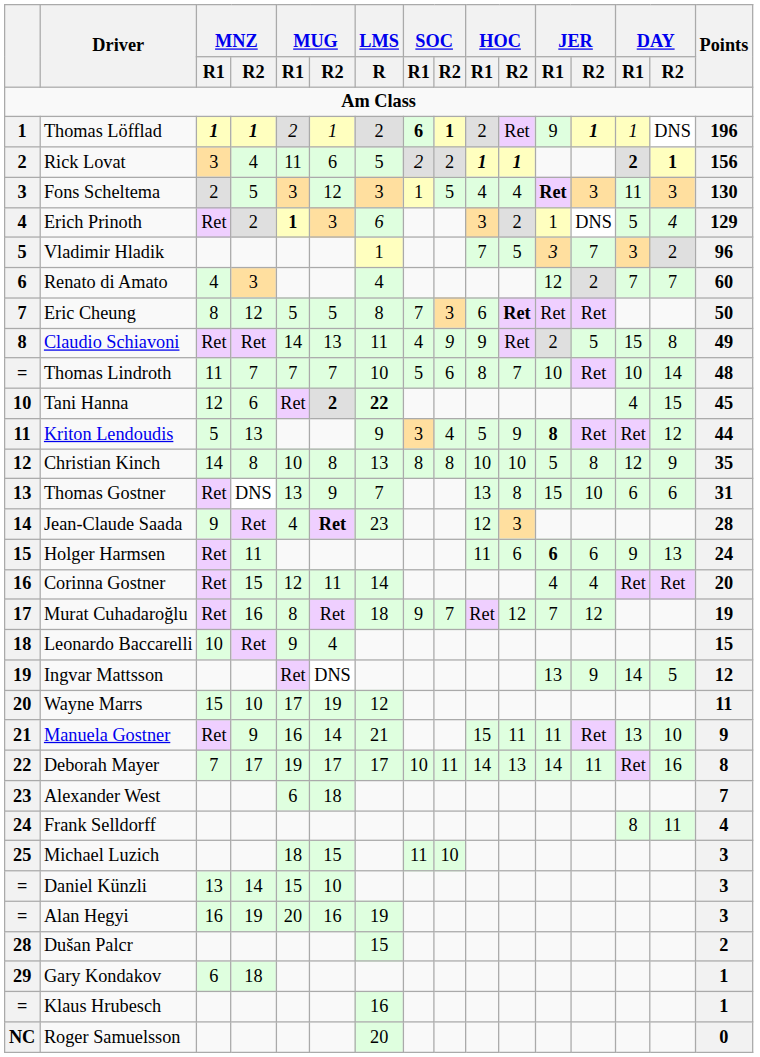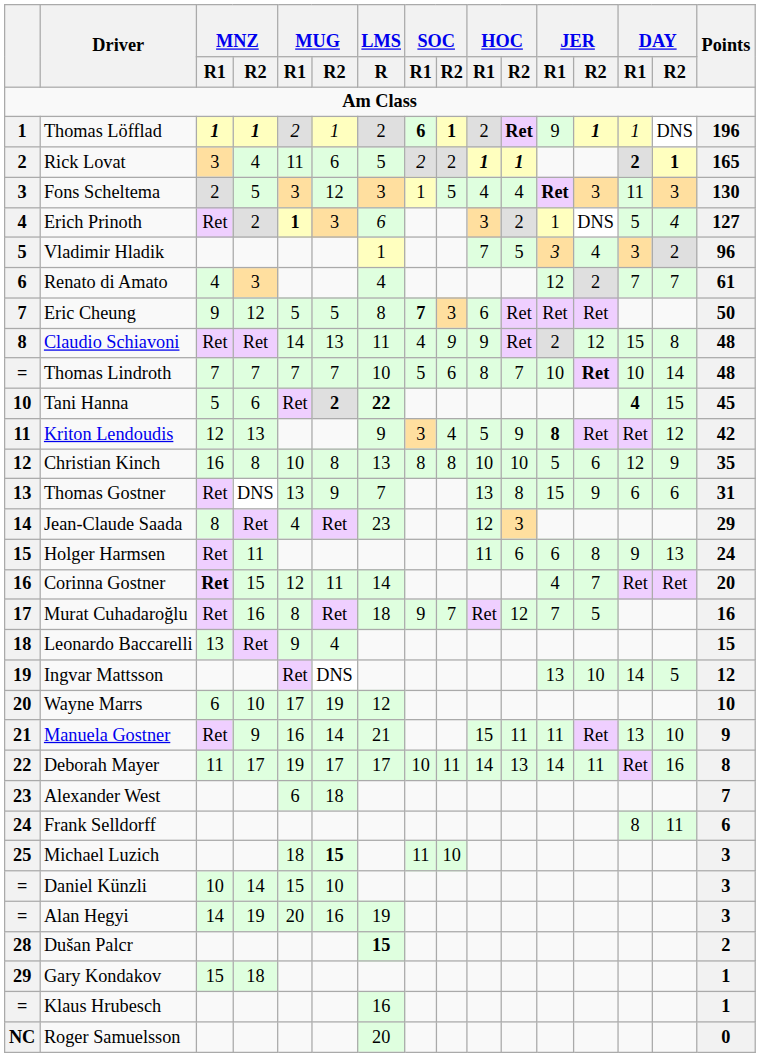 <table class="wikitable" style="font-size:90%; text-align:center">
 <tr style="background:#f9f9f9" valign="top">
 <th rowspan=2 valign="middle"></th>
 <th rowspan=2 valign="middle">Driver</th>
 <th colspan=2><br><a href='#'>MNZ</a></th>
 <th colspan=2><br><a href='#'>MUG</a></th>
 <th><br><a href='#'>LMS</a></th>
 <th colspan=2><br><a href='#'>SOC</a></th>
 <th colspan=2><br><a href='#'>HOC</a></th>
 <th colspan=2><br><a href='#'>JER</a></th>
 <th colspan=2><br><a href='#'>DAY</a></th>
 <th rowspan=2 valign="middle">Points</th>
 </tr>
 <tr>
 <th>R1</th>
 <th>R2</th>
 <th>R1</th>
 <th>R2</th>
 <th>R</th>
 <th>R1</th>
 <th>R2</th>
 <th>R1</th>
 <th>R2</th>
 <th>R1</th>
 <th>R2</th>
 <th>R1</th>
 <th>R2</th>
 </tr>
 <tr>
 <td colspan=16 align=center><strong>Am Class</strong></td>
 </tr>
 <tr>
 <th>1</th>
 <td align=left> Thomas Löfflad</td>
 <td style="background:#ffffbf;"><strong> <em>1</em> </strong></td>
 <td style="background:#ffffbf;"><strong> <em>1</em> </strong></td>
 <td style="background:#dfdfdf;"><em>2</em></td>
 <td style="background:#ffffbf;"><em>1</em></td>
 <td style="background:#dfdfdf;">2</td>
 <td style="background:#dfffdf;"><strong>6</strong></td>
 <td style="background:#ffffbf;"><strong>1</strong></td>
 <td style="background:#dfdfdf;">2</td>
-<td style="background:#efcfff;">Ret</td>
+<td style="background:#efcfff;"><strong>Ret</strong></td>
 <td style="background:#dfffdf;">9</td>
 <td style="background:#ffffbf;"><strong> <em>1</em> </strong></td>
 <td style="background:#ffffbf;"><em>1</em></td>
 <td style="background:#ffffff;">DNS</td>
 <th>196</th>
 </tr>
 <tr>
 <th>2</th>
 <td align=left> Rick Lovat</td>
 <td style="background:#ffdf9f;">3</td>
 <td style="background:#dfffdf;">4</td>
 <td style="background:#dfffdf;">11</td>
 <td style="background:#dfffdf;">6</td>
 <td style="background:#dfffdf;">5</td>
 <td style="background:#dfdfdf;"><em>2</em></td>
 <td style="background:#dfdfdf;">2</td>
 <td style="background:#ffffbf;"><strong> <em>1</em> </strong></td>
 <td style="background:#ffffbf;"><strong> <em>1</em> </strong></td>
 <td></td>
 <td></td>
 <td style="background:#dfdfdf;"><strong>2</strong></td>
 <td style="background:#ffffbf;"><strong>1</strong></td>
-<th>156</th>
+<th>165</th>
 </tr>
 <tr>
 <th>3</th>
 <td align=left> Fons Scheltema</td>
 <td style="background:#dfdfdf;">2</td>
 <td style="background:#dfffdf;">5</td>
 <td style="background:#ffdf9f;">3</td>
 <td style="background:#dfffdf;">12</td>
 <td style="background:#ffdf9f;">3</td>
 <td style="background:#ffffbf;">1</td>
 <td style="background:#dfffdf;">5</td>
 <td style="background:#dfffdf;">4</td>
 <td style="background:#dfffdf;">4</td>
 <td style="background:#efcfff;"><strong>Ret</strong></td>
 <td style="background:#ffdf9f;">3</td>
 <td style="background:#dfffdf;">11</td>
 <td style="background:#ffdf9f;">3</td>
 <th>130</th>
 </tr>
 <tr>
 <th>4</th>
 <td align=left> Erich Prinoth</td>
 <td style="background:#efcfff;">Ret</td>
 <td style="background:#dfdfdf;">2</td>
 <td style="background:#ffffbf;"><strong>1</strong></td>
 <td style="background:#ffdf9f;">3</td>
 <td style="background:#dfffdf;"><em>6</em></td>
 <td></td>
 <td></td>
 <td style="background:#ffdf9f;">3</td>
 <td style="background:#dfdfdf;">2</td>
 <td style="background:#ffffbf;">1</td>
 <td style="background:#ffffff;">DNS</td>
 <td style="background:#dfffdf;">5</td>
 <td style="background:#dfffdf;"><em>4</em></td>
-<th>129</th>
+<th>127</th>
 </tr>
 <tr>
 <th>5</th>
 <td align=left> Vladimir Hladik</td>
 <td></td>
 <td></td>
 <td></td>
 <td></td>
 <td style="background:#ffffbf;">1</td>
 <td></td>
 <td></td>
 <td style="background:#dfffdf;">7</td>
 <td style="background:#dfffdf;">5</td>
 <td style="background:#ffdf9f;"><em>3</em></td>
-<td style="background:#dfffdf;">7</td>
+<td style="background:#dfffdf;">4</td>
 <td style="background:#ffdf9f;">3</td>
 <td style="background:#dfdfdf;">2</td>
 <th>96</th>
 </tr>
 <tr>
 <th>6</th>
 <td align=left> Renato di Amato</td>
 <td style="background:#dfffdf;">4</td>
 <td style="background:#ffdf9f;">3</td>
 <td></td>
 <td></td>
 <td style="background:#dfffdf;">4</td>
 <td></td>
 <td></td>
 <td></td>
 <td></td>
 <td style="background:#dfffdf;">12</td>
 <td style="background:#dfdfdf;">2</td>
 <td style="background:#dfffdf;">7</td>
 <td style="background:#dfffdf;">7</td>
-<th>60</th>
+<th>61</th>
 </tr>
 <tr>
 <th>7</th>
 <td align=left> Eric Cheung</td>
-<td style="background:#dfffdf;">8</td>
+<td style="background:#dfffdf;">9</td>
 <td style="background:#dfffdf;">12</td>
 <td style="background:#dfffdf;">5</td>
 <td style="background:#dfffdf;">5</td>
 <td style="background:#dfffdf;">8</td>
-<td style="background:#dfffdf;">7</td>
+<td style="background:#dfffdf;"><strong>7</strong></td>
 <td style="background:#ffdf9f;">3</td>
 <td style="background:#dfffdf;">6</td>
-<td style="background:#efcfff;"><strong>Ret</strong></td>
+<td style="background:#efcfff;">Ret</td>
 <td style="background:#efcfff;">Ret</td>
 <td style="background:#efcfff;">Ret</td>
 <td></td>
 <td></td>
 <th>50</th>
 </tr>
 <tr>
 <th>8</th>
 <td align=left> <a href='#'>Claudio Schiavoni</a></td>
 <td style="background:#efcfff;">Ret</td>
 <td style="background:#efcfff;">Ret</td>
 <td style="background:#dfffdf;">14</td>
 <td style="background:#dfffdf;">13</td>
 <td style="background:#dfffdf;">11</td>
 <td style="background:#dfffdf;">4</td>
 <td style="background:#dfffdf;"><em>9</em></td>
 <td style="background:#dfffdf;">9</td>
 <td style="background:#efcfff;">Ret</td>
 <td style="background:#dfdfdf;">2</td>
-<td style="background:#dfffdf;">5</td>
+<td style="background:#dfffdf;">12</td>
 <td style="background:#dfffdf;">15</td>
 <td style="background:#dfffdf;">8</td>
-<th>49</th>
+<th>48</th>
 </tr>
 <tr>
 <th>=</th>
 <td align=left> Thomas Lindroth</td>
-<td style="background:#dfffdf;">11</td>
+<td style="background:#dfffdf;">7</td>
 <td style="background:#dfffdf;">7</td>
 <td style="background:#dfffdf;">7</td>
 <td style="background:#dfffdf;">7</td>
 <td style="background:#dfffdf;">10</td>
 <td style="background:#dfffdf;">5</td>
 <td style="background:#dfffdf;">6</td>
 <td style="background:#dfffdf;">8</td>
 <td style="background:#dfffdf;">7</td>
 <td style="background:#dfffdf;">10</td>
-<td style="background:#efcfff;">Ret</td>
+<td style="background:#efcfff;"><strong>Ret</strong></td>
 <td style="background:#dfffdf;">10</td>
 <td style="background:#dfffdf;">14</td>
 <th>48</th>
 </tr>
 <tr>
 <th>10</th>
 <td align=left> Tani Hanna</td>
-<td style="background:#dfffdf;">12</td>
+<td style="background:#dfffdf;">5</td>
 <td style="background:#dfffdf;">6</td>
 <td style="background:#efcfff;">Ret</td>
 <td style="background:#dfdfdf;"><strong>2</strong></td>
 <td style="background:#dfffdf;"><strong>22</strong></td>
 <td></td>
 <td></td>
 <td></td>
 <td></td>
 <td></td>
 <td></td>
-<td style="background:#dfffdf;">4</td>
+<td style="background:#dfffdf;"><strong>4</strong></td>
 <td style="background:#dfffdf;">15</td>
 <th>45</th>
 </tr>
 <tr>
 <th>11</th>
 <td align=left> <a href='#'>Kriton Lendoudis</a></td>
-<td style="background:#dfffdf;">5</td>
+<td style="background:#dfffdf;">12</td>
 <td style="background:#dfffdf;">13</td>
 <td></td>
 <td></td>
 <td style="background:#dfffdf;">9</td>
 <td style="background:#ffdf9f;">3</td>
 <td style="background:#dfffdf;">4</td>
 <td style="background:#dfffdf;">5</td>
 <td style="background:#dfffdf;">9</td>
 <td style="background:#dfffdf;"><strong>8</strong></td>
 <td style="background:#efcfff;">Ret</td>
 <td style="background:#efcfff;">Ret</td>
 <td style="background:#dfffdf;">12</td>
-<th>44</th>
+<th>42</th>
 </tr>
 <tr>
 <th>12</th>
 <td align=left> Christian Kinch</td>
-<td style="background:#dfffdf;">14</td>
+<td style="background:#dfffdf;">16</td>
 <td style="background:#dfffdf;">8</td>
 <td style="background:#dfffdf;">10</td>
 <td style="background:#dfffdf;">8</td>
 <td style="background:#dfffdf;">13</td>
 <td style="background:#dfffdf;">8</td>
 <td style="background:#dfffdf;">8</td>
 <td style="background:#dfffdf;">10</td>
 <td style="background:#dfffdf;">10</td>
 <td style="background:#dfffdf;">5</td>
-<td style="background:#dfffdf;">8</td>
+<td style="background:#dfffdf;">6</td>
 <td style="background:#dfffdf;">12</td>
 <td style="background:#dfffdf;">9</td>
 <th>35</th>
 </tr>
 <tr>
 <th>13</th>
 <td align=left> Thomas Gostner</td>
 <td style="background:#efcfff;">Ret</td>
 <td style="background:#ffffff;">DNS</td>
 <td style="background:#dfffdf;">13</td>
 <td style="background:#dfffdf;">9</td>
 <td style="background:#dfffdf;">7</td>
 <td></td>
 <td></td>
 <td style="background:#dfffdf;">13</td>
 <td style="background:#dfffdf;">8</td>
 <td style="background:#dfffdf;">15</td>
-<td style="background:#dfffdf;">10</td>
+<td style="background:#dfffdf;">9</td>
 <td style="background:#dfffdf;">6</td>
 <td style="background:#dfffdf;">6</td>
 <th>31</th>
 </tr>
 <tr>
 <th>14</th>
 <td align=left> Jean-Claude Saada</td>
-<td style="background:#dfffdf;">9</td>
+<td style="background:#dfffdf;">8</td>
 <td style="background:#efcfff;">Ret</td>
 <td style="background:#dfffdf;">4</td>
-<td style="background:#efcfff;"><strong>Ret</strong></td>
+<td style="background:#efcfff;">Ret</td>
 <td style="background:#dfffdf;">23</td>
 <td></td>
 <td></td>
 <td style="background:#dfffdf;">12</td>
 <td style="background:#ffdf9f;">3</td>
 <td></td>
 <td></td>
 <td></td>
 <td></td>
-<th>28</th>
+<th>29</th>
 </tr>
 <tr>
 <th>15</th>
 <td align=left> Holger Harmsen</td>
 <td style="background:#efcfff;">Ret</td>
 <td style="background:#dfffdf;">11</td>
 <td></td>
 <td></td>
 <td></td>
 <td></td>
 <td></td>
 <td style="background:#dfffdf;">11</td>
 <td style="background:#dfffdf;">6</td>
-<td style="background:#dfffdf;"><strong>6</strong></td>
 <td style="background:#dfffdf;">6</td>
+<td style="background:#dfffdf;">8</td>
 <td style="background:#dfffdf;">9</td>
 <td style="background:#dfffdf;">13</td>
 <th>24</th>
 </tr>
 <tr>
 <th>16</th>
 <td align=left> Corinna Gostner</td>
-<td style="background:#efcfff;">Ret</td>
+<td style="background:#efcfff;"><strong>Ret</strong></td>
 <td style="background:#dfffdf;">15</td>
 <td style="background:#dfffdf;">12</td>
 <td style="background:#dfffdf;">11</td>
 <td style="background:#dfffdf;">14</td>
 <td></td>
 <td></td>
 <td></td>
 <td></td>
 <td style="background:#dfffdf;">4</td>
-<td style="background:#dfffdf;">4</td>
+<td style="background:#dfffdf;">7</td>
 <td style="background:#efcfff;">Ret</td>
 <td style="background:#efcfff;">Ret</td>
 <th>20</th>
 </tr>
 <tr>
 <th>17</th>
 <td align=left> Murat Cuhadaroğlu</td>
 <td style="background:#efcfff;">Ret</td>
 <td style="background:#dfffdf;">16</td>
 <td style="background:#dfffdf;">8</td>
 <td style="background:#efcfff;">Ret</td>
 <td style="background:#dfffdf;">18</td>
 <td style="background:#dfffdf;">9</td>
 <td style="background:#dfffdf;">7</td>
 <td style="background:#efcfff;">Ret</td>
 <td style="background:#dfffdf;">12</td>
 <td style="background:#dfffdf;">7</td>
-<td style="background:#dfffdf;">12</td>
+<td style="background:#dfffdf;">5</td>
 <td></td>
 <td></td>
-<th>19</th>
+<th>16</th>
 </tr>
 <tr>
 <th>18</th>
 <td align=left> Leonardo Baccarelli</td>
-<td style="background:#dfffdf;">10</td>
+<td style="background:#dfffdf;">13</td>
 <td style="background:#efcfff;">Ret</td>
 <td style="background:#dfffdf;">9</td>
 <td style="background:#dfffdf;">4</td>
 <td></td>
 <td></td>
 <td></td>
 <td></td>
 <td></td>
 <td></td>
 <td></td>
 <td></td>
 <td></td>
 <th>15</th>
 </tr>
 <tr>
 <th>19</th>
 <td align=left> Ingvar Mattsson</td>
 <td></td>
 <td></td>
 <td style="background:#efcfff;">Ret</td>
 <td style="background:#ffffff;">DNS</td>
 <td></td>
 <td></td>
 <td></td>
 <td></td>
 <td></td>
 <td style="background:#dfffdf;">13</td>
-<td style="background:#dfffdf;">9</td>
+<td style="background:#dfffdf;">10</td>
 <td style="background:#dfffdf;">14</td>
 <td style="background:#dfffdf;">5</td>
 <th>12</th>
 </tr>
 <tr>
 <th>20</th>
 <td align=left> Wayne Marrs</td>
-<td style="background:#dfffdf;">15</td>
+<td style="background:#dfffdf;">6</td>
 <td style="background:#dfffdf;">10</td>
 <td style="background:#dfffdf;">17</td>
 <td style="background:#dfffdf;">19</td>
 <td style="background:#dfffdf;">12</td>
 <td></td>
 <td></td>
 <td></td>
 <td></td>
 <td></td>
 <td></td>
 <td></td>
 <td></td>
-<th>11</th>
+<th>10</th>
 </tr>
 <tr>
 <th>21</th>
 <td align=left> <a href='#'>Manuela Gostner</a></td>
 <td style="background:#efcfff;">Ret</td>
 <td style="background:#dfffdf;">9</td>
 <td style="background:#dfffdf;">16</td>
 <td style="background:#dfffdf;">14</td>
 <td style="background:#dfffdf;">21</td>
 <td></td>
 <td></td>
 <td style="background:#dfffdf;">15</td>
 <td style="background:#dfffdf;">11</td>
 <td style="background:#dfffdf;">11</td>
 <td style="background:#efcfff;">Ret</td>
 <td style="background:#dfffdf;">13</td>
 <td style="background:#dfffdf;">10</td>
 <th>9</th>
 </tr>
 <tr>
 <th>22</th>
 <td align=left> Deborah Mayer</td>
-<td style="background:#dfffdf;">7</td>
+<td style="background:#dfffdf;">11</td>
 <td style="background:#dfffdf;">17</td>
 <td style="background:#dfffdf;">19</td>
 <td style="background:#dfffdf;">17</td>
 <td style="background:#dfffdf;">17</td>
 <td style="background:#dfffdf;">10</td>
 <td style="background:#dfffdf;">11</td>
 <td style="background:#dfffdf;">14</td>
 <td style="background:#dfffdf;">13</td>
 <td style="background:#dfffdf;">14</td>
 <td style="background:#dfffdf;">11</td>
 <td style="background:#efcfff;">Ret</td>
 <td style="background:#dfffdf;">16</td>
 <th>8</th>
 </tr>
 <tr>
 <th>23</th>
 <td align=left> Alexander West</td>
 <td></td>
 <td></td>
 <td style="background:#dfffdf;">6</td>
 <td style="background:#dfffdf;">18</td>
 <td></td>
 <td></td>
 <td></td>
 <td></td>
 <td></td>
 <td></td>
 <td></td>
 <td></td>
 <td></td>
 <th>7</th>
 </tr>
 <tr>
 <th>24</th>
 <td align=left> Frank Selldorff</td>
 <td></td>
 <td></td>
 <td></td>
 <td></td>
 <td></td>
 <td></td>
 <td></td>
 <td></td>
 <td></td>
 <td></td>
 <td></td>
 <td style="background:#dfffdf;">8</td>
 <td style="background:#dfffdf;">11</td>
-<th>4</th>
+<th>6</th>
 </tr>
 <tr>
 <th>25</th>
 <td align=left> Michael Luzich</td>
 <td></td>
 <td></td>
 <td style="background:#dfffdf;">18</td>
-<td style="background:#dfffdf;">15</td>
+<td style="background:#dfffdf;"><strong>15</strong></td>
 <td></td>
 <td style="background:#dfffdf;">11</td>
 <td style="background:#dfffdf;">10</td>
 <td></td>
 <td></td>
 <td></td>
 <td></td>
 <td></td>
 <td></td>
 <th>3</th>
 </tr>
 <tr>
 <th>=</th>
 <td align=left> Daniel Künzli</td>
-<td style="background:#dfffdf;">13</td>
+<td style="background:#dfffdf;">10</td>
 <td style="background:#dfffdf;">14</td>
 <td style="background:#dfffdf;">15</td>
 <td style="background:#dfffdf;">10</td>
 <td></td>
 <td></td>
 <td></td>
 <td></td>
 <td></td>
 <td></td>
 <td></td>
 <td></td>
 <td></td>
 <th>3</th>
 </tr>
 <tr>
 <th>=</th>
 <td align=left> Alan Hegyi</td>
-<td style="background:#dfffdf;">16</td>
+<td style="background:#dfffdf;">14</td>
 <td style="background:#dfffdf;">19</td>
 <td style="background:#dfffdf;">20</td>
 <td style="background:#dfffdf;">16</td>
 <td style="background:#dfffdf;">19</td>
 <td></td>
 <td></td>
 <td></td>
 <td></td>
 <td></td>
 <td></td>
 <td></td>
 <td></td>
 <th>3</th>
 </tr>
 <tr>
 <th>28</th>
 <td align=left> Dušan Palcr</td>
 <td></td>
 <td></td>
 <td></td>
 <td></td>
-<td style="background:#dfffdf;">15</td>
+<td style="background:#dfffdf;"><strong>15</strong></td>
 <td></td>
 <td></td>
 <td></td>
 <td></td>
 <td></td>
 <td></td>
 <td></td>
 <td></td>
 <th>2</th>
 </tr>
 <tr>
 <th>29</th>
 <td align=left> Gary Kondakov</td>
-<td style="background:#dfffdf;">6</td>
+<td style="background:#dfffdf;">15</td>
 <td style="background:#dfffdf;">18</td>
 <td></td>
 <td></td>
 <td></td>
 <td></td>
 <td></td>
 <td></td>
 <td></td>
 <td></td>
 <td></td>
 <td></td>
 <td></td>
 <th>1</th>
 </tr>
 <tr>
 <th>=</th>
 <td align=left> Klaus Hrubesch</td>
 <td></td>
 <td></td>
 <td></td>
 <td></td>
 <td style="background:#dfffdf;">16</td>
 <td></td>
 <td></td>
 <td></td>
 <td></td>
 <td></td>
 <td></td>
 <td></td>
 <td></td>
 <th>1</th>
 </tr>
 <tr>
 <th>NC</th>
 <td align=left> Roger Samuelsson</td>
 <td></td>
 <td></td>
 <td></td>
 <td></td>
 <td style="background:#dfffdf;">20</td>
 <td></td>
 <td></td>
 <td></td>
 <td></td>
 <td></td>
 <td></td>
 <td></td>
 <td></td>
 <th>0</th>
 </tr>
 </table>
